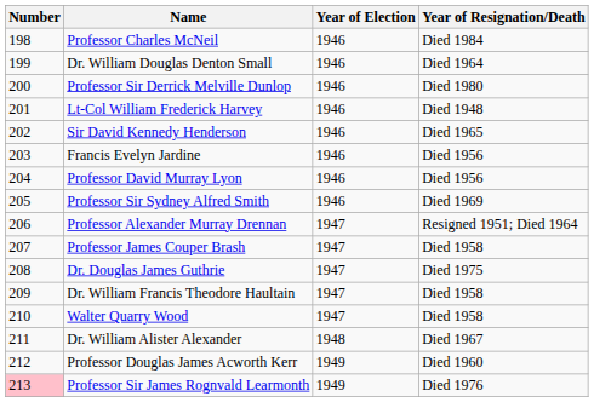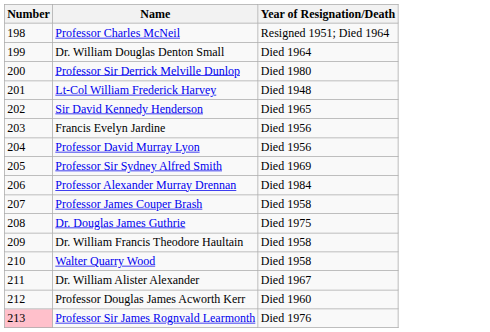 <table class="wikitable">
 <tr>
 <th>Number</th>
 <th>Name</th>
-<th>Year of Election</th>
 <th>Year of Resignation/Death</th>
 </tr>
 <tr>
 <td>198</td>
 <td><a href='#'>Professor Charles McNeil</a></td>
-<td>1946</td>
-<td>Died 1984</td>
+<td>Resigned 1951; Died 1964</td>
 </tr>
 <tr>
 <td>199</td>
 <td>Dr. William Douglas Denton Small</td>
-<td>1946</td>
 <td>Died 1964</td>
 </tr>
 <tr>
 <td>200</td>
 <td><a href='#'>Professor Sir Derrick Melville Dunlop</a></td>
-<td>1946</td>
 <td>Died 1980</td>
 </tr>
 <tr>
 <td>201</td>
 <td><a href='#'>Lt-Col William Frederick Harvey</a></td>
-<td>1946</td>
 <td>Died 1948</td>
 </tr>
 <tr>
 <td>202</td>
 <td><a href='#'>Sir David Kennedy Henderson</a></td>
-<td>1946</td>
 <td>Died 1965</td>
 </tr>
 <tr>
 <td>203</td>
 <td>Francis Evelyn Jardine</td>
-<td>1946</td>
 <td>Died 1956</td>
 </tr>
 <tr>
 <td>204</td>
 <td><a href='#'>Professor David Murray Lyon</a></td>
-<td>1946</td>
 <td>Died 1956</td>
 </tr>
 <tr>
 <td>205</td>
 <td><a href='#'>Professor Sir Sydney Alfred Smith</a></td>
-<td>1946</td>
 <td>Died 1969</td>
 </tr>
 <tr>
 <td>206</td>
 <td><a href='#'>Professor Alexander Murray Drennan</a></td>
-<td>1947</td>
-<td>Resigned 1951; Died 1964</td>
+<td>Died 1984</td>
 </tr>
 <tr>
 <td>207</td>
 <td><a href='#'>Professor James Couper Brash</a></td>
-<td>1947</td>
 <td>Died 1958</td>
 </tr>
 <tr>
 <td>208</td>
 <td><a href='#'>Dr. Douglas James Guthrie</a></td>
-<td>1947</td>
 <td>Died 1975</td>
 </tr>
 <tr>
 <td>209</td>
 <td>Dr. William Francis Theodore Haultain</td>
-<td>1947</td>
 <td>Died 1958</td>
 </tr>
 <tr>
 <td>210</td>
 <td><a href='#'>Walter Quarry Wood</a></td>
-<td>1947</td>
 <td>Died 1958</td>
 </tr>
 <tr>
 <td>211</td>
 <td>Dr. William Alister Alexander</td>
-<td>1948</td>
 <td>Died 1967</td>
 </tr>
 <tr>
 <td>212</td>
 <td>Professor Douglas James Acworth Kerr</td>
-<td>1949</td>
 <td>Died 1960</td>
 </tr>
 <tr>
 <td style="background: pink;">213</td>
 <td><a href='#'>Professor Sir James Rognvald Learmonth</a></td>
-<td>1949</td>
 <td>Died 1976</td>
 </tr>
 </table>
